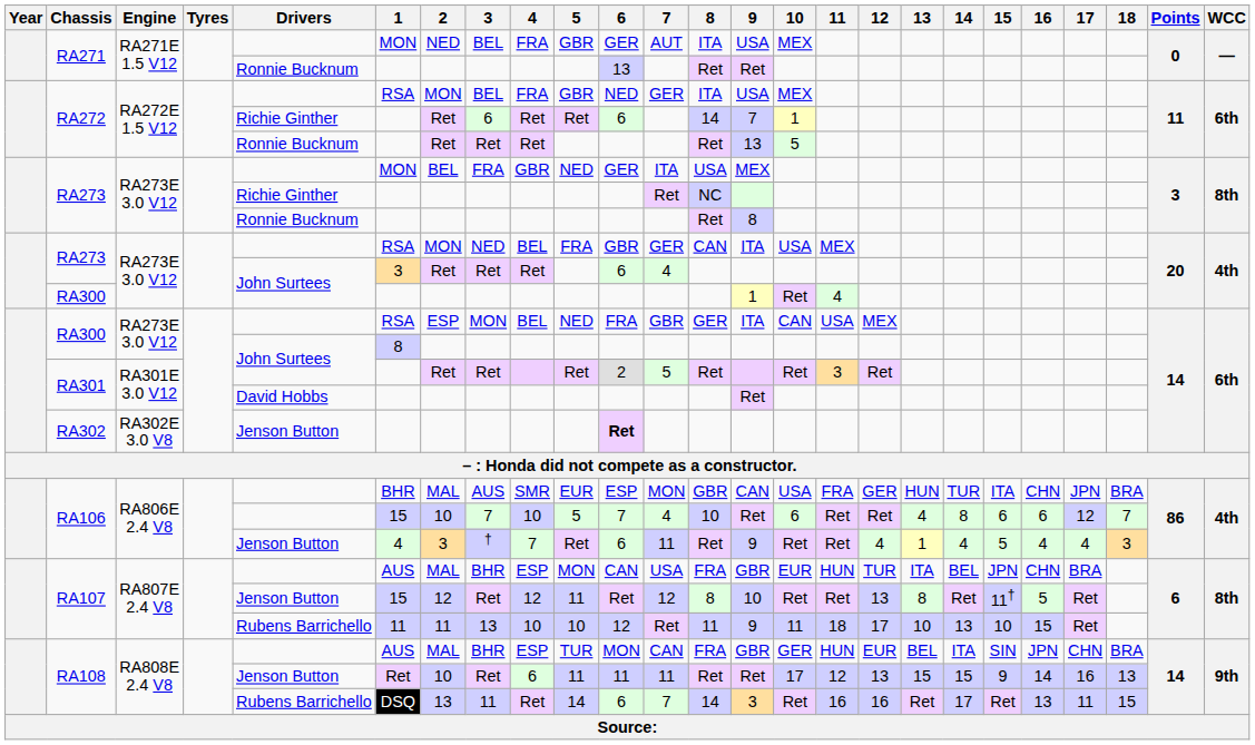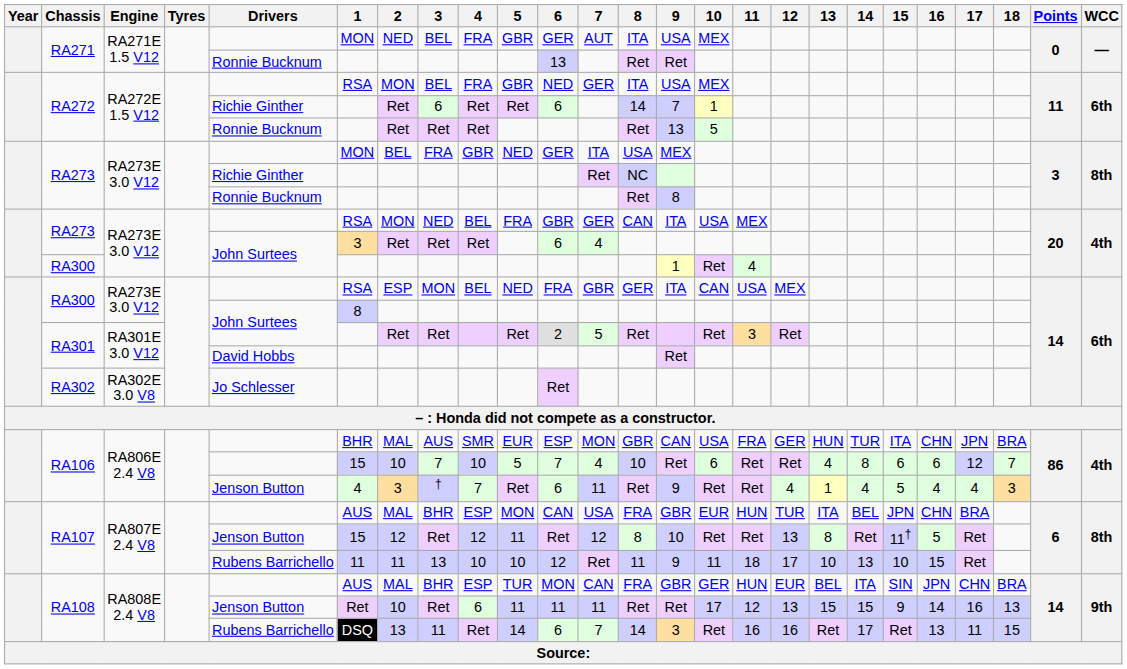 <table class="wikitable" style="text-align:center; font-size:85%">
 <tr>
 <th>Year</th>
 <th>Chassis</th>
 <th>Engine</th>
 <th>Tyres</th>
 <th>Drivers</th>
 <th>1</th>
 <th>2</th>
 <th>3</th>
 <th>4</th>
 <th>5</th>
 <th>6</th>
 <th>7</th>
 <th>8</th>
 <th>9</th>
 <th>10</th>
 <th>11</th>
 <th>12</th>
 <th>13</th>
 <th>14</th>
 <th>15</th>
 <th>16</th>
 <th>17</th>
 <th>18</th>
 <th><a href='#'>Points</a></th>
 <th>WCC</th>
 </tr>
 <tr>
 <th rowspan="2"></th>
 <td rowspan="2"><a href='#'>RA271</a></td>
 <td rowspan="2">RA271E<br>1.5 <a href='#'>V12</a></td>
 <td rowspan="2"></td>
 <td></td>
 <td><a href='#'>MON</a></td>
 <td><a href='#'>NED</a></td>
 <td><a href='#'>BEL</a></td>
 <td><a href='#'>FRA</a></td>
 <td><a href='#'>GBR</a></td>
 <td><a href='#'>GER</a></td>
 <td><a href='#'>AUT</a></td>
 <td><a href='#'>ITA</a></td>
 <td><a href='#'>USA</a></td>
 <td><a href='#'>MEX</a></td>
 <td></td>
 <td></td>
 <td></td>
 <td></td>
 <td></td>
 <td></td>
 <td></td>
 <td></td>
 <th rowspan="2">0</th>
 <th rowspan="2">—</th>
 </tr>
 <tr>
 <td align="left"> <a href='#'>Ronnie Bucknum</a></td>
 <td></td>
 <td></td>
 <td></td>
 <td></td>
 <td></td>
 <td style="background:#cfcfff;">13</td>
 <td></td>
 <td style="background:#efcfff;">Ret</td>
 <td style="background:#efcfff;">Ret</td>
 <td></td>
 <td></td>
 <td></td>
 <td></td>
 <td></td>
 <td></td>
 <td></td>
 <td></td>
 <td></td>
 </tr>
 <tr>
 <th rowspan="3"></th>
 <td rowspan="3"><a href='#'>RA272</a></td>
 <td rowspan="3">RA272E<br>1.5 <a href='#'>V12</a></td>
 <td rowspan="3"></td>
 <td></td>
 <td><a href='#'>RSA</a></td>
 <td><a href='#'>MON</a></td>
 <td><a href='#'>BEL</a></td>
 <td><a href='#'>FRA</a></td>
 <td><a href='#'>GBR</a></td>
 <td><a href='#'>NED</a></td>
 <td><a href='#'>GER</a></td>
 <td><a href='#'>ITA</a></td>
 <td><a href='#'>USA</a></td>
 <td><a href='#'>MEX</a></td>
 <td></td>
 <td></td>
 <td></td>
 <td></td>
 <td></td>
 <td></td>
 <td></td>
 <td></td>
 <th rowspan="3">11</th>
 <th rowspan="3">6th</th>
 </tr>
 <tr>
 <td align="left"> <a href='#'>Richie Ginther</a></td>
 <td></td>
 <td style="background:#efcfff;">Ret</td>
 <td style="background:#dfffdf;">6</td>
 <td style="background:#efcfff;">Ret</td>
 <td style="background:#efcfff;">Ret</td>
 <td style="background:#dfffdf;">6</td>
 <td></td>
 <td style="background:#cfcfff;">14</td>
 <td style="background:#cfcfff;">7</td>
 <td style="background:#ffffbf;">1</td>
 <td></td>
 <td></td>
 <td></td>
 <td></td>
 <td></td>
 <td></td>
 <td></td>
 <td></td>
 </tr>
 <tr>
 <td align="left"> <a href='#'>Ronnie Bucknum</a></td>
 <td></td>
 <td style="background:#efcfff;">Ret</td>
 <td style="background:#efcfff;">Ret</td>
 <td style="background:#efcfff;">Ret</td>
 <td></td>
 <td></td>
 <td></td>
 <td style="background:#efcfff;">Ret</td>
 <td style="background:#cfcfff;">13</td>
 <td style="background:#dfffdf;">5</td>
 <td></td>
 <td></td>
 <td></td>
 <td></td>
 <td></td>
 <td></td>
 <td></td>
 <td></td>
 </tr>
 <tr>
 <th rowspan="3"></th>
 <td rowspan="3"><a href='#'>RA273</a></td>
 <td rowspan="3">RA273E<br>3.0 <a href='#'>V12</a></td>
 <td rowspan="3"></td>
 <td></td>
 <td><a href='#'>MON</a></td>
 <td><a href='#'>BEL</a></td>
 <td><a href='#'>FRA</a></td>
 <td><a href='#'>GBR</a></td>
 <td><a href='#'>NED</a></td>
 <td><a href='#'>GER</a></td>
 <td><a href='#'>ITA</a></td>
 <td><a href='#'>USA</a></td>
 <td><a href='#'>MEX</a></td>
 <td></td>
 <td></td>
 <td></td>
 <td></td>
 <td></td>
 <td></td>
 <td></td>
 <td></td>
 <td></td>
 <th rowspan="3">3</th>
 <th rowspan="3">8th</th>
 </tr>
 <tr>
 <td align="left"> <a href='#'>Richie Ginther</a></td>
 <td></td>
 <td></td>
 <td></td>
 <td></td>
 <td></td>
 <td></td>
 <td style="background:#efcfff;">Ret</td>
 <td style="background:#cfcfff;">NC</td>
 <td style="background:#dfffdf;"></td>
 <td></td>
 <td></td>
 <td></td>
 <td></td>
 <td></td>
 <td></td>
 <td></td>
 <td></td>
 <td></td>
 </tr>
 <tr>
 <td align="left"> <a href='#'>Ronnie Bucknum</a></td>
 <td></td>
 <td></td>
 <td></td>
 <td></td>
 <td></td>
 <td></td>
 <td></td>
 <td style="background:#efcfff;">Ret</td>
 <td style="background:#cfcfff;">8</td>
 <td></td>
 <td></td>
 <td></td>
 <td></td>
 <td></td>
 <td></td>
 <td></td>
 <td></td>
 <td></td>
 </tr>
 <tr>
 <th rowspan="3"></th>
 <td rowspan="2"><a href='#'>RA273</a></td>
 <td rowspan="3">RA273E<br>3.0 <a href='#'>V12</a></td>
 <td rowspan="3"></td>
 <td></td>
 <td><a href='#'>RSA</a></td>
 <td><a href='#'>MON</a></td>
 <td><a href='#'>NED</a></td>
 <td><a href='#'>BEL</a></td>
 <td><a href='#'>FRA</a></td>
 <td><a href='#'>GBR</a></td>
 <td><a href='#'>GER</a></td>
 <td><a href='#'>CAN</a></td>
 <td><a href='#'>ITA</a></td>
 <td><a href='#'>USA</a></td>
 <td><a href='#'>MEX</a></td>
 <td></td>
 <td></td>
 <td></td>
 <td></td>
 <td></td>
 <td></td>
 <td></td>
 <th rowspan="3">20</th>
 <th rowspan="3">4th</th>
 </tr>
 <tr>
 <td rowspan="2" style="text-align:left"> <a href='#'>John Surtees</a></td>
 <td style="background:#ffdf9f;">3</td>
 <td style="background:#efcfff;">Ret</td>
 <td style="background:#efcfff;">Ret</td>
 <td style="background:#efcfff;">Ret</td>
 <td></td>
 <td style="background:#dfffdf;">6</td>
 <td style="background:#dfffdf;">4</td>
 <td></td>
 <td></td>
 <td></td>
 <td></td>
 <td></td>
 <td></td>
 <td></td>
 <td></td>
 <td></td>
 <td></td>
 <td></td>
 </tr>
 <tr>
 <td><a href='#'>RA300</a></td>
 <td></td>
 <td></td>
 <td></td>
 <td></td>
 <td></td>
 <td></td>
 <td></td>
 <td></td>
 <td style="background:#ffffbf;">1</td>
 <td style="background:#efcfff;">Ret</td>
 <td style="background:#dfffdf;">4</td>
 <td></td>
 <td></td>
 <td></td>
 <td></td>
 <td></td>
 <td></td>
 <td></td>
 </tr>
 <tr>
 <th rowspan="5"></th>
 <td rowspan="2"><a href='#'>RA300</a></td>
 <td rowspan="2">RA273E<br>3.0 <a href='#'>V12</a></td>
 <td rowspan="5"></td>
 <td></td>
 <td><a href='#'>RSA</a></td>
 <td><a href='#'>ESP</a></td>
 <td><a href='#'>MON</a></td>
 <td><a href='#'>BEL</a></td>
 <td><a href='#'>NED</a></td>
 <td><a href='#'>FRA</a></td>
 <td><a href='#'>GBR</a></td>
 <td><a href='#'>GER</a></td>
 <td><a href='#'>ITA</a></td>
 <td><a href='#'>CAN</a></td>
 <td><a href='#'>USA</a></td>
 <td><a href='#'>MEX</a></td>
 <td></td>
 <td></td>
 <td></td>
 <td></td>
 <td></td>
 <td></td>
 <th rowspan="5">14</th>
 <th rowspan="5">6th</th>
 </tr>
 <tr>
 <td rowspan="2" style="text-align:left"> <a href='#'>John Surtees</a></td>
 <td style="background:#cfcfff;">8</td>
 <td></td>
 <td></td>
 <td></td>
 <td></td>
 <td></td>
 <td></td>
 <td></td>
 <td></td>
 <td></td>
 <td></td>
 <td></td>
 <td></td>
 <td></td>
 <td></td>
 <td></td>
 <td></td>
 <td></td>
 </tr>
 <tr>
 <td rowspan="2"><a href='#'>RA301</a></td>
 <td rowspan="2">RA301E<br>3.0 <a href='#'>V12</a></td>
 <td></td>
 <td style="background:#efcfff;">Ret</td>
 <td style="background:#efcfff;">Ret</td>
 <td style="background:#efcfff;"></td>
 <td style="background:#efcfff;">Ret</td>
 <td style="background:#dfdfdf;">2</td>
 <td style="background:#dfffdf;">5</td>
 <td style="background:#efcfff;">Ret</td>
 <td style="background:#efcfff;"></td>
 <td style="background:#efcfff;">Ret</td>
 <td style="background:#ffdf9f;">3</td>
 <td style="background:#efcfff;">Ret</td>
 <td></td>
 <td></td>
 <td></td>
 <td></td>
 <td></td>
 <td></td>
 </tr>
 <tr>
 <td align="left"> <a href='#'>David Hobbs</a></td>
 <td></td>
 <td></td>
 <td></td>
 <td></td>
 <td></td>
 <td></td>
 <td></td>
 <td></td>
 <td style="background:#efcfff;">Ret</td>
 <td></td>
 <td></td>
 <td></td>
 <td></td>
 <td></td>
 <td></td>
 <td></td>
 <td></td>
 <td></td>
 </tr>
 <tr>
 <td><a href='#'>RA302</a></td>
 <td>RA302E<br>3.0 <a href='#'>V8</a></td>
-<td align="left"> <a href='#'>Jenson Button</a></td>
+<td align="left"> <a href='#'>Jo Schlesser</a></td>
 <td></td>
 <td></td>
 <td></td>
 <td></td>
 <td></td>
-<td style="background:#efcfff;"><strong>Ret</strong></td>
+<td style="background:#efcfff;">Ret</td>
 <td></td>
 <td></td>
 <td></td>
 <td></td>
 <td></td>
 <td></td>
 <td></td>
 <td></td>
 <td></td>
 <td></td>
 <td></td>
 <td></td>
 </tr>
 <tr>
 <th colspan="25" style="text-align:center;"> – : Honda did not compete as a constructor.</th>
 </tr>
 <tr>
 <th rowspan="3"></th>
 <td rowspan="3"><a href='#'>RA106</a></td>
 <td rowspan="3">RA806E<br>2.4 <a href='#'>V8</a></td>
 <td rowspan="3"></td>
 <td></td>
 <td><a href='#'>BHR</a></td>
 <td><a href='#'>MAL</a></td>
 <td><a href='#'>AUS</a></td>
 <td><a href='#'>SMR</a></td>
 <td><a href='#'>EUR</a></td>
 <td><a href='#'>ESP</a></td>
 <td><a href='#'>MON</a></td>
 <td><a href='#'>GBR</a></td>
 <td><a href='#'>CAN</a></td>
 <td><a href='#'>USA</a></td>
 <td><a href='#'>FRA</a></td>
 <td><a href='#'>GER</a></td>
 <td><a href='#'>HUN</a></td>
 <td><a href='#'>TUR</a></td>
 <td><a href='#'>ITA</a></td>
 <td><a href='#'>CHN</a></td>
 <td><a href='#'>JPN</a></td>
 <td><a href='#'>BRA</a></td>
 <th rowspan="3">86</th>
 <th rowspan="3">4th</th>
 </tr>
 <tr>
 <td align="left"></td>
 <td style="background:#cfcfff;">15</td>
 <td style="background:#cfcfff;">10</td>
 <td style="background:#dfffdf;">7</td>
 <td style="background:#cfcfff;">10</td>
 <td style="background:#dfffdf;">5</td>
 <td style="background:#dfffdf;">7</td>
 <td style="background:#dfffdf;">4</td>
 <td style="background:#cfcfff;">10</td>
 <td style="background:#efcfff;">Ret</td>
 <td style="background:#dfffdf;">6</td>
 <td style="background:#efcfff;">Ret</td>
 <td style="background:#efcfff;">Ret</td>
 <td style="background:#dfffdf;">4</td>
 <td style="background:#dfffdf;">8</td>
 <td style="background:#dfffdf;">6</td>
 <td style="background:#dfffdf;">6</td>
 <td style="background:#cfcfff;">12</td>
 <td style="background:#dfffdf;">7</td>
 </tr>
 <tr>
 <td align="left"> <a href='#'>Jenson Button</a></td>
 <td style="background:#dfffdf;">4</td>
 <td style="background:#ffdf9f;">3</td>
 <td style="background:#cfcfff;"><sup>†</sup></td>
 <td style="background:#dfffdf;">7</td>
 <td style="background:#efcfff;">Ret</td>
 <td style="background:#dfffdf;">6</td>
 <td style="background:#cfcfff;">11</td>
 <td style="background:#efcfff;">Ret</td>
 <td style="background:#cfcfff;">9</td>
 <td style="background:#efcfff;">Ret</td>
 <td style="background:#efcfff;">Ret</td>
 <td style="background:#dfffdf;">4</td>
 <td style="background:#ffffbf;">1</td>
 <td style="background:#dfffdf;">4</td>
 <td style="background:#dfffdf;">5</td>
 <td style="background:#dfffdf;">4</td>
 <td style="background:#dfffdf;">4</td>
 <td style="background:#ffdf9f;">3</td>
 </tr>
 <tr>
 <th rowspan="3"></th>
 <td rowspan="3"><a href='#'>RA107</a></td>
 <td rowspan="3">RA807E<br>2.4 <a href='#'>V8</a></td>
 <td rowspan="3"></td>
 <td></td>
 <td><a href='#'>AUS</a></td>
 <td><a href='#'>MAL</a></td>
 <td><a href='#'>BHR</a></td>
 <td><a href='#'>ESP</a></td>
 <td><a href='#'>MON</a></td>
 <td><a href='#'>CAN</a></td>
 <td><a href='#'>USA</a></td>
 <td><a href='#'>FRA</a></td>
 <td><a href='#'>GBR</a></td>
 <td><a href='#'>EUR</a></td>
 <td><a href='#'>HUN</a></td>
 <td><a href='#'>TUR</a></td>
 <td><a href='#'>ITA</a></td>
 <td><a href='#'>BEL</a></td>
 <td><a href='#'>JPN</a></td>
 <td><a href='#'>CHN</a></td>
 <td><a href='#'>BRA</a></td>
 <td></td>
 <th rowspan="3">6</th>
 <th rowspan="3">8th</th>
 </tr>
 <tr>
 <td align="left"> <a href='#'>Jenson Button</a></td>
 <td style="background:#cfcfff;">15</td>
 <td style="background:#cfcfff;">12</td>
 <td style="background:#efcfff;">Ret</td>
 <td style="background:#cfcfff;">12</td>
 <td style="background:#cfcfff;">11</td>
 <td style="background:#efcfff;">Ret</td>
 <td style="background:#cfcfff;">12</td>
 <td style="background:#dfffdf;">8</td>
 <td style="background:#cfcfff;">10</td>
 <td style="background:#efcfff;">Ret</td>
 <td style="background:#efcfff;">Ret</td>
 <td style="background:#cfcfff;">13</td>
 <td style="background:#dfffdf;">8</td>
 <td style="background:#efcfff;">Ret</td>
 <td style="background:#cfcfff;">11<sup>†</sup></td>
 <td style="background:#dfffdf;">5</td>
 <td style="background:#efcfff;">Ret</td>
 <td></td>
 </tr>
 <tr>
 <td align="left"> <a href='#'>Rubens Barrichello</a></td>
 <td style="background:#cfcfff;">11</td>
 <td style="background:#cfcfff;">11</td>
 <td style="background:#cfcfff;">13</td>
 <td style="background:#cfcfff;">10</td>
 <td style="background:#cfcfff;">10</td>
 <td style="background:#cfcfff;">12</td>
 <td style="background:#efcfff;">Ret</td>
 <td style="background:#cfcfff;">11</td>
 <td style="background:#cfcfff;">9</td>
 <td style="background:#cfcfff;">11</td>
 <td style="background:#cfcfff;">18</td>
 <td style="background:#cfcfff;">17</td>
 <td style="background:#cfcfff;">10</td>
 <td style="background:#cfcfff;">13</td>
 <td style="background:#cfcfff;">10</td>
 <td style="background:#cfcfff;">15</td>
 <td style="background:#efcfff;">Ret</td>
 <td></td>
 </tr>
 <tr>
 <th rowspan="3"></th>
 <td rowspan="3"><a href='#'>RA108</a></td>
 <td rowspan="3">RA808E<br>2.4 <a href='#'>V8</a></td>
 <td rowspan="3"></td>
 <td></td>
 <td><a href='#'>AUS</a></td>
 <td><a href='#'>MAL</a></td>
 <td><a href='#'>BHR</a></td>
 <td><a href='#'>ESP</a></td>
 <td><a href='#'>TUR</a></td>
 <td><a href='#'>MON</a></td>
 <td><a href='#'>CAN</a></td>
 <td><a href='#'>FRA</a></td>
 <td><a href='#'>GBR</a></td>
 <td><a href='#'>GER</a></td>
 <td><a href='#'>HUN</a></td>
 <td><a href='#'>EUR</a></td>
 <td><a href='#'>BEL</a></td>
 <td><a href='#'>ITA</a></td>
 <td><a href='#'>SIN</a></td>
 <td><a href='#'>JPN</a></td>
 <td><a href='#'>CHN</a></td>
 <td><a href='#'>BRA</a></td>
 <th rowspan="3">14</th>
 <th rowspan="3">9th</th>
 </tr>
 <tr>
 <td align="left"> <a href='#'>Jenson Button</a></td>
 <td style="background:#efcfff;">Ret</td>
 <td style="background:#cfcfff;">10</td>
 <td style="background:#efcfff;">Ret</td>
 <td style="background:#dfffdf;">6</td>
 <td style="background:#cfcfff;">11</td>
 <td style="background:#cfcfff;">11</td>
 <td style="background:#cfcfff;">11</td>
 <td style="background:#efcfff;">Ret</td>
 <td style="background:#efcfff;">Ret</td>
 <td style="background:#cfcfff;">17</td>
 <td style="background:#cfcfff;">12</td>
 <td style="background:#cfcfff;">13</td>
 <td style="background:#cfcfff;">15</td>
 <td style="background:#cfcfff;">15</td>
 <td style="background:#cfcfff;">9</td>
 <td style="background:#cfcfff;">14</td>
 <td style="background:#cfcfff;">16</td>
 <td style="background:#cfcfff;">13</td>
 </tr>
 <tr>
 <td align="left"> <a href='#'>Rubens Barrichello</a></td>
 <td style="background:black; color:white;">DSQ</td>
 <td style="background:#cfcfff;">13</td>
 <td style="background:#cfcfff;">11</td>
 <td style="background:#efcfff;">Ret</td>
 <td style="background:#cfcfff;">14</td>
 <td style="background:#dfffdf;">6</td>
 <td style="background:#dfffdf;">7</td>
 <td style="background:#cfcfff;">14</td>
 <td style="background:#ffdf9f;">3</td>
 <td style="background:#efcfff;">Ret</td>
 <td style="background:#cfcfff;">16</td>
 <td style="background:#cfcfff;">16</td>
 <td style="background:#efcfff;">Ret</td>
 <td style="background:#cfcfff;">17</td>
 <td style="background:#efcfff;">Ret</td>
 <td style="background:#cfcfff;">13</td>
 <td style="background:#cfcfff;">11</td>
 <td style="background:#cfcfff;">15</td>
 </tr>
 <tr>
 <th colspan="25">Source:</th>
 </tr>
 </table>
